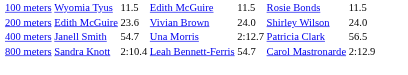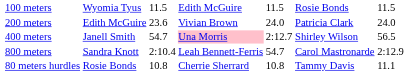 <table>
 <tr>
 <td><a href='#'>100 meters</a></td>
 <td><a href='#'>Wyomia Tyus</a></td>
 <td>11.5</td>
 <td><a href='#'>Edith McGuire</a></td>
 <td>11.5</td>
 <td><a href='#'>Rosie Bonds</a></td>
 <td>11.5</td>
 </tr>
 <tr>
 <td><a href='#'>200 meters</a></td>
 <td><a href='#'>Edith McGuire</a></td>
 <td>23.6</td>
 <td><a href='#'>Vivian Brown</a></td>
 <td>24.0</td>
-<td><a href='#'>Shirley Wilson</a></td>
+<td><a href='#'>Patricia Clark</a></td>
 <td>24.0</td>
 </tr>
 <tr>
 <td><a href='#'>400 meters</a></td>
 <td><a href='#'>Janell Smith</a></td>
 <td>54.7</td>
-<td><a href='#'>Una Morris</a></td>
+<td style="background: pink;"><a href='#'>Una Morris</a></td>
 <td>2:12.7</td>
-<td><a href='#'>Patricia Clark</a></td>
+<td><a href='#'>Shirley Wilson</a></td>
 <td>56.5</td>
 </tr>
 <tr>
 <td><a href='#'>800 meters</a></td>
 <td><a href='#'>Sandra Knott</a></td>
 <td>2:10.4</td>
 <td><a href='#'>Leah Bennett-Ferris</a></td>
 <td>54.7</td>
 <td><a href='#'>Carol Mastronarde</a></td>
 <td>2:12.9</td>
 </tr>
+<tr>
+<td><a href='#'>80 meters hurdles</a></td>
+<td><a href='#'>Rosie Bonds</a></td>
+<td>10.8</td>
+<td><a href='#'>Cherrie Sherrard</a></td>
+<td>10.8</td>
+<td><a href='#'>Tammy Davis</a></td>
+<td>11.1</td>
+</tr>
 </table>
